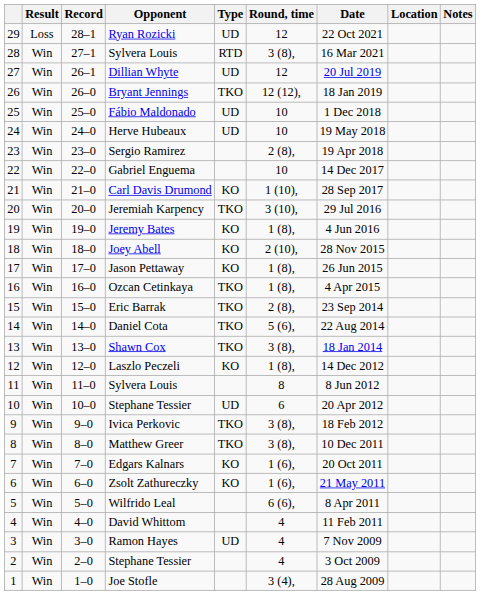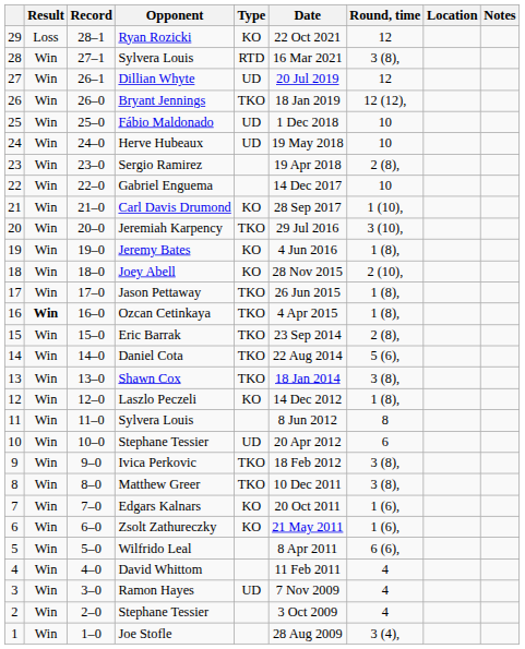 <table class="wikitable" style="text-align:center">
 <tr>
 <th></th>
 <th>Result</th>
 <th>Record</th>
 <th>Opponent</th>
 <th>Type</th>
+<th>Date</th>
 <th>Round, time</th>
-<th>Date</th>
 <th>Location</th>
 <th>Notes</th>
 </tr>
 <tr>
 <td>29</td>
 <td>Loss</td>
 <td>28–1</td>
 <td style="text-align:left;"><a href='#'>Ryan Rozicki</a></td>
-<td>UD</td>
+<td>KO</td>
+<td>22 Oct 2021</td>
 <td>12</td>
-<td>22 Oct 2021</td>
 <td align=left></td>
 <td style="text-align:left;"></td>
 </tr>
 <tr>
 <td>28</td>
 <td>Win</td>
 <td>27–1</td>
 <td style="text-align:left;">Sylvera Louis</td>
 <td>RTD</td>
+<td>16 Mar 2021</td>
 <td>3 (8), </td>
-<td>16 Mar 2021</td>
 <td style="text-align:left;"></td>
 <td></td>
 </tr>
 <tr>
 <td>27</td>
 <td>Win</td>
 <td>26–1</td>
 <td style="text-align:left;"><a href='#'>Dillian Whyte</a></td>
 <td>UD</td>
+<td><a href='#'>20 Jul 2019</a></td>
 <td>12</td>
-<td><a href='#'>20 Jul 2019</a></td>
 <td style="text-align:left;"></td>
 <td style="text-align:left;"></td>
 </tr>
 <tr>
 <td>26</td>
 <td>Win</td>
 <td>26–0</td>
 <td style="text-align:left;"><a href='#'>Bryant Jennings</a></td>
 <td>TKO</td>
+<td>18 Jan 2019</td>
 <td>12 (12), </td>
-<td>18 Jan 2019</td>
 <td style="text-align:left;"></td>
 <td style="text-align:left;"></td>
 </tr>
 <tr>
 <td>25</td>
 <td>Win</td>
 <td>25–0</td>
 <td style="text-align:left;"><a href='#'>Fábio Maldonado</a></td>
 <td>UD</td>
+<td>1 Dec 2018</td>
 <td>10</td>
-<td>1 Dec 2018</td>
 <td style="text-align:left;"></td>
 <td style="text-align:left;"></td>
 </tr>
 <tr>
 <td>24</td>
 <td>Win</td>
 <td>24–0</td>
 <td style="text-align:left;">Herve Hubeaux</td>
 <td>UD</td>
+<td>19 May 2018</td>
 <td>10</td>
-<td>19 May 2018</td>
 <td style="text-align:left;"></td>
 <td style="text-align:left;"></td>
 </tr>
 <tr>
 <td>23</td>
 <td>Win</td>
 <td>23–0</td>
 <td style="text-align:left;">Sergio Ramirez</td>
 <td></td>
+<td>19 Apr 2018</td>
 <td>2 (8), </td>
-<td>19 Apr 2018</td>
 <td style="text-align:left;"></td>
 <td></td>
 </tr>
 <tr>
 <td>22</td>
 <td>Win</td>
 <td>22–0</td>
 <td style="text-align:left;">Gabriel Enguema</td>
 <td></td>
+<td>14 Dec 2017</td>
 <td>10</td>
-<td>14 Dec 2017</td>
 <td style="text-align:left;"></td>
 <td></td>
 </tr>
 <tr>
 <td>21</td>
 <td>Win</td>
 <td>21–0</td>
 <td style="text-align:left;"><a href='#'>Carl Davis Drumond</a></td>
 <td>KO</td>
+<td>28 Sep 2017</td>
 <td>1 (10), </td>
-<td>28 Sep 2017</td>
 <td style="text-align:left;"></td>
 <td style="text-align:left;"></td>
 </tr>
 <tr>
 <td>20</td>
 <td>Win</td>
 <td>20–0</td>
 <td style="text-align:left;">Jeremiah Karpency</td>
 <td>TKO</td>
+<td>29 Jul 2016</td>
 <td>3 (10), </td>
-<td>29 Jul 2016</td>
 <td style="text-align:left;"></td>
 <td></td>
 </tr>
 <tr>
 <td>19</td>
 <td>Win</td>
 <td>19–0</td>
 <td style="text-align:left;"><a href='#'>Jeremy Bates</a></td>
 <td>KO</td>
+<td>4 Jun 2016</td>
 <td>1 (8), </td>
-<td>4 Jun 2016</td>
 <td style="text-align:left;"></td>
 <td></td>
 </tr>
 <tr>
 <td>18</td>
 <td>Win</td>
 <td>18–0</td>
 <td style="text-align:left;"><a href='#'>Joey Abell</a></td>
 <td>KO</td>
+<td>28 Nov 2015</td>
 <td>2 (10), </td>
-<td>28 Nov 2015</td>
 <td style="text-align:left;"></td>
 <td></td>
 </tr>
 <tr>
 <td>17</td>
 <td>Win</td>
 <td>17–0</td>
 <td style="text-align:left;">Jason Pettaway</td>
-<td>KO</td>
+<td>TKO</td>
+<td>26 Jun 2015</td>
 <td>1 (8), </td>
-<td>26 Jun 2015</td>
 <td style="text-align:left;"></td>
 <td></td>
 </tr>
 <tr>
 <td>16</td>
-<td>Win</td>
+<td><strong>Win</strong></td>
 <td>16–0</td>
 <td style="text-align:left;">Ozcan Cetinkaya</td>
 <td>TKO</td>
+<td>4 Apr 2015</td>
 <td>1 (8), </td>
-<td>4 Apr 2015</td>
 <td style="text-align:left;"></td>
 <td></td>
 </tr>
 <tr>
 <td>15</td>
 <td>Win</td>
 <td>15–0</td>
 <td style="text-align:left;">Eric Barrak</td>
 <td>TKO</td>
+<td>23 Sep 2014</td>
 <td>2 (8), </td>
-<td>23 Sep 2014</td>
 <td style="text-align:left;"></td>
 <td></td>
 </tr>
 <tr>
 <td>14</td>
 <td>Win</td>
 <td>14–0</td>
 <td style="text-align:left;">Daniel Cota</td>
 <td>TKO</td>
+<td>22 Aug 2014</td>
 <td>5 (6), </td>
-<td>22 Aug 2014</td>
 <td style="text-align:left;"></td>
 <td></td>
 </tr>
 <tr>
 <td>13</td>
 <td>Win</td>
 <td>13–0</td>
 <td style="text-align:left;"><a href='#'>Shawn Cox</a></td>
 <td>TKO</td>
+<td><a href='#'>18 Jan 2014</a></td>
 <td>3 (8), </td>
-<td><a href='#'>18 Jan 2014</a></td>
 <td style="text-align:left;"></td>
 <td></td>
 </tr>
 <tr>
 <td>12</td>
 <td>Win</td>
 <td>12–0</td>
 <td style="text-align:left;">Laszlo Peczeli</td>
 <td>KO</td>
+<td>14 Dec 2012</td>
 <td>1 (8), </td>
-<td>14 Dec 2012</td>
 <td style="text-align:left;"></td>
 <td></td>
 </tr>
 <tr>
 <td>11</td>
 <td>Win</td>
 <td>11–0</td>
 <td style="text-align:left;">Sylvera Louis</td>
 <td></td>
+<td>8 Jun 2012</td>
 <td>8</td>
-<td>8 Jun 2012</td>
 <td style="text-align:left;"></td>
 <td></td>
 </tr>
 <tr>
 <td>10</td>
 <td>Win</td>
 <td>10–0</td>
 <td style="text-align:left;">Stephane Tessier</td>
 <td>UD</td>
+<td>20 Apr 2012</td>
 <td>6</td>
-<td>20 Apr 2012</td>
 <td style="text-align:left;"></td>
 <td></td>
 </tr>
 <tr>
 <td>9</td>
 <td>Win</td>
 <td>9–0</td>
 <td style="text-align:left;">Ivica Perkovic</td>
 <td>TKO</td>
+<td>18 Feb 2012</td>
 <td>3 (8), </td>
-<td>18 Feb 2012</td>
 <td style="text-align:left;"></td>
 <td></td>
 </tr>
 <tr>
 <td>8</td>
 <td>Win</td>
 <td>8–0</td>
 <td style="text-align:left;">Matthew Greer</td>
 <td>TKO</td>
+<td>10 Dec 2011</td>
 <td>3 (8), </td>
-<td>10 Dec 2011</td>
 <td style="text-align:left;"></td>
 <td></td>
 </tr>
 <tr>
 <td>7</td>
 <td>Win</td>
 <td>7–0</td>
 <td style="text-align:left;">Edgars Kalnars</td>
 <td>KO</td>
+<td>20 Oct 2011</td>
 <td>1 (6), </td>
-<td>20 Oct 2011</td>
 <td style="text-align:left;"></td>
 <td></td>
 </tr>
 <tr>
 <td>6</td>
 <td>Win</td>
 <td>6–0</td>
 <td style="text-align:left;">Zsolt Zathureczky</td>
 <td>KO</td>
+<td><a href='#'>21 May 2011</a></td>
 <td>1 (6), </td>
-<td><a href='#'>21 May 2011</a></td>
 <td style="text-align:left;"></td>
 <td></td>
 </tr>
 <tr>
 <td>5</td>
 <td>Win</td>
 <td>5–0</td>
 <td style="text-align:left;">Wilfrido Leal</td>
 <td></td>
+<td>8 Apr 2011</td>
 <td>6 (6), </td>
-<td>8 Apr 2011</td>
 <td style="text-align:left;"></td>
 <td></td>
 </tr>
 <tr>
 <td>4</td>
 <td>Win</td>
 <td>4–0</td>
 <td style="text-align:left;">David Whittom</td>
 <td></td>
+<td>11 Feb 2011</td>
 <td>4</td>
-<td>11 Feb 2011</td>
 <td style="text-align:left;"></td>
 <td></td>
 </tr>
 <tr>
 <td>3</td>
 <td>Win</td>
 <td>3–0</td>
 <td style="text-align:left;">Ramon Hayes</td>
 <td>UD</td>
+<td>7 Nov 2009</td>
 <td>4</td>
-<td>7 Nov 2009</td>
 <td style="text-align:left;"></td>
 <td></td>
 </tr>
 <tr>
 <td>2</td>
 <td>Win</td>
 <td>2–0</td>
 <td style="text-align:left;">Stephane Tessier</td>
 <td></td>
+<td>3 Oct 2009</td>
 <td>4</td>
-<td>3 Oct 2009</td>
 <td style="text-align:left;"></td>
 <td></td>
 </tr>
 <tr>
 <td>1</td>
 <td>Win</td>
 <td>1–0</td>
 <td style="text-align:left;">Joe Stofle</td>
 <td></td>
+<td>28 Aug 2009</td>
 <td>3 (4), </td>
-<td>28 Aug 2009</td>
 <td style="text-align:left;"></td>
 <td></td>
 </tr>
 </table>
